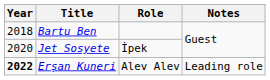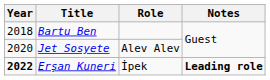 <table class="wikitable"  style="font-size: 100%;">
 <tr>
 <th>Year</th>
 <th>Title</th>
 <th>Role</th>
 <th>Notes</th>
 </tr>
 <tr>
 <td>2018</td>
 <td><em><a href='#'>Bartu Ben</a></em></td>
 <td></td>
 <td rowspan="2">Guest</td>
 </tr>
 <tr>
 <td>2020</td>
 <td><em><a href='#'>Jet Sosyete</a></em></td>
-<td>İpek</td>
+<td>Alev Alev</td>
 </tr>
 <tr>
 <td><strong>2022</strong></td>
 <td><em><a href='#'>Erşan Kuneri</a></em></td>
-<td>Alev Alev</td>
-<td>Leading role</td>
+<td>İpek</td>
+<td><strong>Leading role</strong></td>
 </tr>
 </table>
